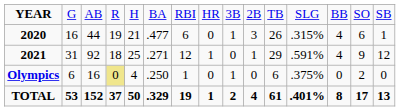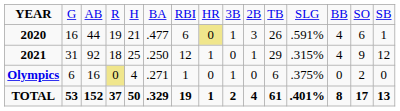 <table class="wikitable">
 <tr align=center>
 <td><strong>YEAR</strong></td>
 <td><a href='#'>G</a></td>
 <td><a href='#'>AB</a></td>
 <td><a href='#'>R</a></td>
 <td><a href='#'>H</a></td>
 <td><a href='#'>BA</a></td>
 <td><a href='#'>RBI</a></td>
 <td><a href='#'>HR</a></td>
 <td><a href='#'>3B</a></td>
 <td><a href='#'>2B</a></td>
 <td><a href='#'>TB</a></td>
 <td><a href='#'>SLG</a></td>
 <td><a href='#'>BB</a></td>
 <td><a href='#'>SO</a></td>
 <td><a href='#'>SB</a></td>
 </tr>
 <tr align=center>
 <td><strong>2020</strong></td>
 <td>16</td>
 <td>44</td>
 <td>19</td>
 <td>21</td>
 <td>.477</td>
 <td>6</td>
-<td>0</td>
+<td style="background: khaki;">0</td>
 <td>1</td>
 <td>3</td>
 <td>26</td>
-<td>.315%</td>
+<td>.591%</td>
 <td>4</td>
 <td>6</td>
 <td>1</td>
 </tr>
 <tr align=center>
 <td><strong>2021</strong></td>
 <td>31</td>
 <td>92</td>
 <td>18</td>
 <td>25</td>
-<td>.271</td>
+<td>.250</td>
 <td>12</td>
 <td>1</td>
 <td>0</td>
 <td>1</td>
 <td>29</td>
-<td>.591%</td>
+<td>.315%</td>
 <td>4</td>
 <td>9</td>
 <td>12</td>
 </tr>
 <tr align=center>
 <td><strong><a href='#'>Olympics</a></strong></td>
 <td>6</td>
 <td>16</td>
 <td style="background: khaki;">0</td>
 <td>4</td>
-<td>.250</td>
+<td>.271</td>
 <td>1</td>
 <td>0</td>
 <td>1</td>
 <td>0</td>
 <td>6</td>
 <td>.375%</td>
 <td>0</td>
 <td>2</td>
 <td>0</td>
 </tr>
 <tr align=center>
 <td><strong>TOTAL</strong></td>
 <td><strong>53</strong></td>
 <td><strong>152</strong></td>
 <td><strong>37</strong></td>
 <td><strong>50</strong></td>
 <td><strong>.329</strong></td>
 <td><strong>19</strong></td>
 <td><strong>1</strong></td>
 <td><strong>2</strong></td>
 <td><strong>4</strong></td>
 <td><strong>61</strong></td>
 <td><strong>.401%</strong></td>
 <td><strong>8</strong></td>
 <td><strong>17</strong></td>
 <td><strong>13</strong></td>
 </tr>
 </table>
